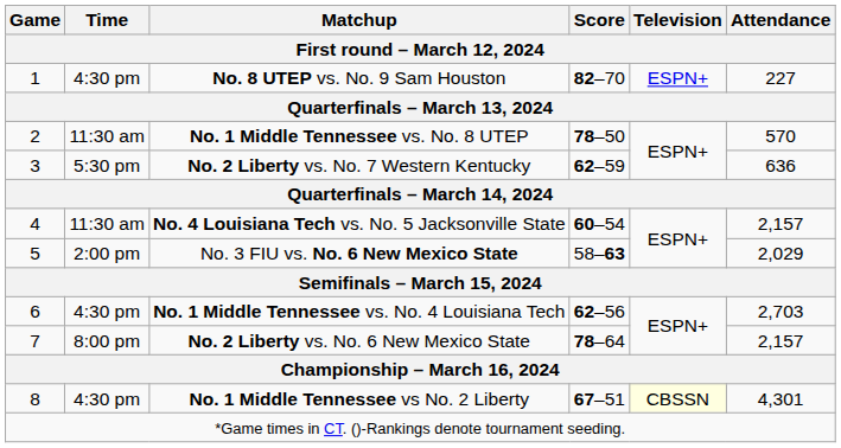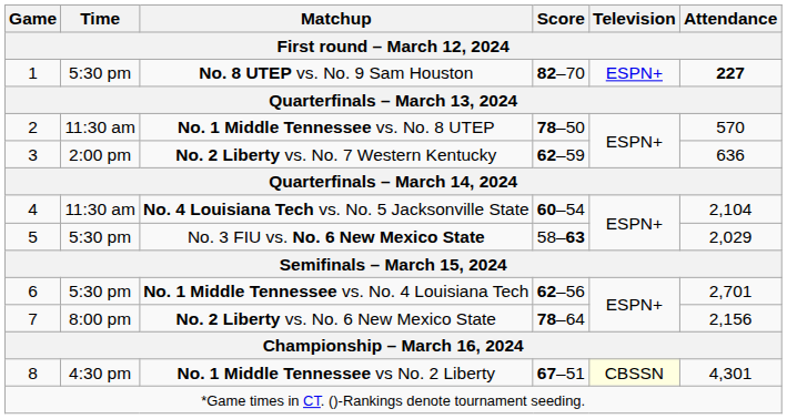 <table class="wikitable" style="font-size: 95%;text-align:center">
 <tr>
 <th>Game</th>
 <th>Time</th>
 <th>Matchup</th>
 <th>Score</th>
 <th>Television</th>
 <th>Attendance</th>
 </tr>
 <tr>
 <th colspan="6">First round – March 12, 2024</th>
 </tr>
 <tr>
 <td>1</td>
-<td>4:30 pm</td>
+<td>5:30 pm</td>
 <td><strong>No. 8 UTEP</strong> vs. No. 9 Sam Houston</td>
 <td><strong>82</strong>–70</td>
 <td><a href='#'>ESPN+</a></td>
-<td>227</td>
+<td><strong>227</strong></td>
 </tr>
 <tr>
 <th colspan="6">Quarterfinals – March 13, 2024</th>
 </tr>
 <tr>
 <td>2</td>
 <td>11:30 am</td>
 <td><strong>No. 1 Middle Tennessee</strong> vs. No. 8 UTEP</td>
 <td><strong>78</strong>–50</td>
 <td rowspan=2>ESPN+</td>
 <td>570</td>
 </tr>
 <tr>
 <td>3</td>
-<td>5:30 pm</td>
+<td>2:00 pm</td>
 <td><strong>No. 2 Liberty</strong> vs. No. 7 Western Kentucky</td>
 <td><strong>62</strong>–59</td>
 <td>636</td>
 </tr>
 <tr>
 <th colspan="6">Quarterfinals – March 14, 2024</th>
 </tr>
 <tr>
 <td>4</td>
 <td>11:30 am</td>
 <td><strong>No. 4 Louisiana Tech</strong> vs. No. 5 Jacksonville State</td>
 <td><strong>60</strong>–54</td>
 <td rowspan=2>ESPN+</td>
-<td>2,157</td>
+<td>2,104</td>
 </tr>
 <tr>
 <td>5</td>
-<td>2:00 pm</td>
+<td>5:30 pm</td>
 <td>No. 3 FIU vs. <strong>No. 6 New Mexico State</strong></td>
 <td>58–<strong>63</strong></td>
 <td>2,029</td>
 </tr>
 <tr>
 <th colspan="6">Semifinals – March 15, 2024</th>
 </tr>
 <tr>
 <td>6</td>
-<td>4:30 pm</td>
+<td>5:30 pm</td>
 <td><strong>No. 1 Middle Tennessee</strong> vs. No. 4 Louisiana Tech</td>
 <td><strong>62</strong>–56</td>
 <td rowspan=2>ESPN+</td>
-<td rowspan=1>2,703</td>
+<td rowspan=1>2,701</td>
 </tr>
 <tr>
 <td>7</td>
 <td>8:00 pm</td>
 <td><strong>No. 2 Liberty</strong> vs. No. 6 New Mexico State</td>
 <td><strong>78</strong>–64</td>
-<td>2,157</td>
+<td>2,156</td>
 </tr>
 <tr>
 <th colspan="6">Championship – March 16, 2024</th>
 </tr>
 <tr>
 <td>8</td>
 <td>4:30 pm</td>
 <td><strong>No. 1 Middle Tennessee</strong> vs No. 2 Liberty</td>
 <td><strong>67</strong>–51</td>
 <td style="background: lightyellow;">CBSSN</td>
 <td>4,301</td>
 </tr>
 <tr>
 <td colspan="7"><small>*Game times in <a href='#'>CT</a>. ()-Rankings denote tournament seeding.</small></td>
 </tr>
 </table>
